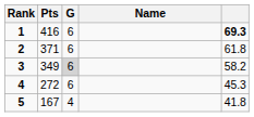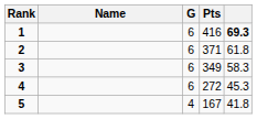 <table class="wikitable" style="text-align:center; font-size:90%;">
 <tr>
 <th width=10px>Rank</th>
+<th width=175px>Name</th>
+<th width=15px>G</th>
 <th width=10px>Pts</th>
-<th width=15px>G</th>
-<th width=175px>Name</th>
 <th width=10px></th>
 </tr>
 <tr>
 <td><strong>1</strong></td>
+<td align=left><strong></strong></td>
+<td>6</td>
 <td>416</td>
-<td>6</td>
-<td align=left><strong></strong></td>
 <td><strong>69.3</strong></td>
 </tr>
 <tr>
 <td><strong>2</strong></td>
+<td align=left></td>
+<td>6</td>
 <td>371</td>
-<td>6</td>
-<td align=left></td>
 <td>61.8</td>
 </tr>
 <tr>
 <td><strong>3</strong></td>
+<td align=left></td>
+<td>6</td>
 <td>349</td>
-<td style="background: lightgrey;">6</td>
-<td align=left></td>
-<td>58.2</td>
+<td>58.3</td>
 </tr>
 <tr>
 <td><strong>4</strong></td>
+<td align=left></td>
+<td>6</td>
 <td>272</td>
-<td>6</td>
-<td align=left></td>
 <td>45.3</td>
 </tr>
 <tr>
 <td><strong>5</strong></td>
+<td align=left></td>
+<td>4</td>
 <td>167</td>
-<td>4</td>
-<td align=left></td>
 <td>41.8</td>
 </tr>
 </table>
